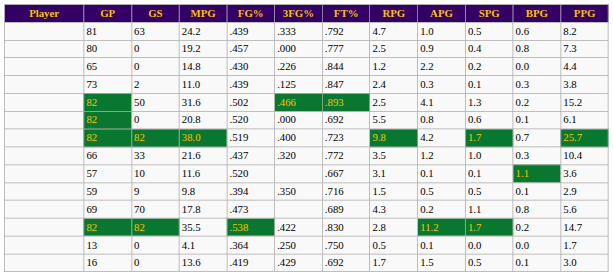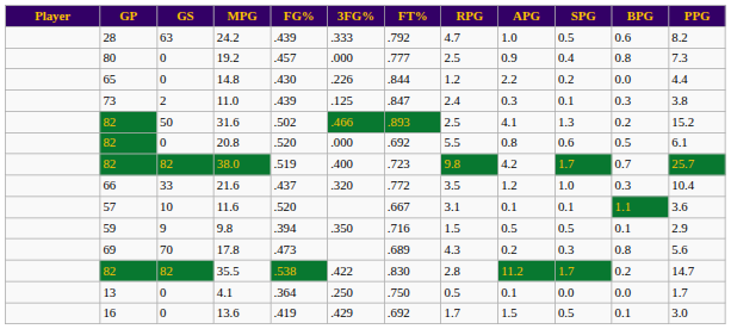 <table class="wikitable sortable" style="font-size: 90%">
 <tr>
 <th style="background:#306; color:#FCC200" width="10%">Player</th>
 <th style="background:#306; color:#FCC200" width="6%">GP</th>
 <th style="background:#306; color:#FCC200" width="6%">GS</th>
 <th style="background:#306; color:#FCC200" width="6%">MPG</th>
 <th style="background:#306; color:#FCC200" width="6%">FG%</th>
 <th style="background:#306; color:#FCC200" width="6%">3FG%</th>
 <th style="background:#306; color:#FCC200" width="6%">FT%</th>
 <th style="background:#306; color:#FCC200" width="6%">RPG</th>
 <th style="background:#306; color:#FCC200" width="6%">APG</th>
 <th style="background:#306; color:#FCC200" width="6%">SPG</th>
 <th style="background:#306; color:#FCC200" width="6%">BPG</th>
 <th style="background:#306; color:#FCC200" width="6%">PPG</th>
 </tr>
 <tr>
 <td></td>
-<td>81</td>
+<td>28</td>
 <td>63</td>
 <td>24.2</td>
 <td>.439</td>
 <td>.333</td>
 <td>.792</td>
 <td>4.7</td>
 <td>1.0</td>
 <td>0.5</td>
 <td>0.6</td>
 <td>8.2</td>
 </tr>
 <tr>
 <td></td>
 <td>80</td>
 <td>0</td>
 <td>19.2</td>
 <td>.457</td>
 <td>.000</td>
 <td>.777</td>
 <td>2.5</td>
 <td>0.9</td>
 <td>0.4</td>
 <td>0.8</td>
 <td>7.3</td>
 </tr>
 <tr>
 <td></td>
 <td>65</td>
 <td>0</td>
 <td>14.8</td>
 <td>.430</td>
 <td>.226</td>
 <td>.844</td>
 <td>1.2</td>
 <td>2.2</td>
 <td>0.2</td>
 <td>0.0</td>
 <td>4.4</td>
 </tr>
 <tr>
 <td></td>
 <td>73</td>
 <td>2</td>
 <td>11.0</td>
 <td>.439</td>
 <td>.125</td>
 <td>.847</td>
 <td>2.4</td>
 <td>0.3</td>
 <td>0.1</td>
 <td>0.3</td>
 <td>3.8</td>
 </tr>
 <tr>
 <td></td>
 <td style="background:#087830; color:#FCC200">82</td>
 <td>50</td>
 <td>31.6</td>
 <td>.502</td>
 <td style="background:#087830; color:#FCC200">.466</td>
 <td style="background:#087830; color:#FCC200">.893</td>
 <td>2.5</td>
 <td>4.1</td>
 <td>1.3</td>
 <td>0.2</td>
 <td>15.2</td>
 </tr>
 <tr>
 <td></td>
 <td style="background:#087830; color:#FCC200">82</td>
 <td>0</td>
 <td>20.8</td>
 <td>.520</td>
 <td>.000</td>
 <td>.692</td>
 <td>5.5</td>
 <td>0.8</td>
 <td>0.6</td>
-<td>0.1</td>
+<td>0.5</td>
 <td>6.1</td>
 </tr>
 <tr>
 <td></td>
 <td style="background:#087830; color:#FCC200">82</td>
 <td style="background:#087830; color:#FCC200">82</td>
 <td style="background:#087830; color:#FCC200">38.0</td>
 <td>.519</td>
 <td>.400</td>
 <td>.723</td>
 <td style="background:#087830; color:#FCC200">9.8</td>
 <td>4.2</td>
 <td style="background:#087830; color:#FCC200">1.7</td>
 <td>0.7</td>
 <td style="background:#087830; color:#FCC200">25.7</td>
 </tr>
 <tr>
 <td></td>
 <td>66</td>
 <td>33</td>
 <td>21.6</td>
 <td>.437</td>
 <td>.320</td>
 <td>.772</td>
 <td>3.5</td>
 <td>1.2</td>
 <td>1.0</td>
 <td>0.3</td>
 <td>10.4</td>
 </tr>
 <tr>
 <td></td>
 <td>57</td>
 <td>10</td>
 <td>11.6</td>
 <td>.520</td>
 <td></td>
 <td>.667</td>
 <td>3.1</td>
 <td>0.1</td>
 <td>0.1</td>
 <td style="background:#087830; color:#FCC200">1.1</td>
 <td>3.6</td>
 </tr>
 <tr>
 <td></td>
 <td>59</td>
 <td>9</td>
 <td>9.8</td>
 <td>.394</td>
 <td>.350</td>
 <td>.716</td>
 <td>1.5</td>
 <td>0.5</td>
 <td>0.5</td>
 <td>0.1</td>
 <td>2.9</td>
 </tr>
 <tr>
 <td></td>
 <td>69</td>
 <td>70</td>
 <td>17.8</td>
 <td>.473</td>
 <td></td>
 <td>.689</td>
 <td>4.3</td>
 <td>0.2</td>
-<td>1.1</td>
+<td>0.3</td>
 <td>0.8</td>
 <td>5.6</td>
 </tr>
 <tr>
 <td></td>
 <td style="background:#087830; color:#FCC200">82</td>
 <td style="background:#087830; color:#FCC200">82</td>
 <td>35.5</td>
 <td style="background:#087830; color:#FCC200">.538</td>
 <td>.422</td>
 <td>.830</td>
 <td>2.8</td>
 <td style="background:#087830; color:#FCC200">11.2</td>
 <td style="background:#087830; color:#FCC200">1.7</td>
 <td>0.2</td>
 <td>14.7</td>
 </tr>
 <tr>
 <td></td>
 <td>13</td>
 <td>0</td>
 <td>4.1</td>
 <td>.364</td>
 <td>.250</td>
 <td>.750</td>
 <td>0.5</td>
 <td>0.1</td>
 <td>0.0</td>
 <td>0.0</td>
 <td>1.7</td>
 </tr>
 <tr>
 <td></td>
 <td>16</td>
 <td>0</td>
 <td>13.6</td>
 <td>.419</td>
 <td>.429</td>
 <td>.692</td>
 <td>1.7</td>
 <td>1.5</td>
 <td>0.5</td>
 <td>0.1</td>
 <td>3.0</td>
 </tr>
 </table>
